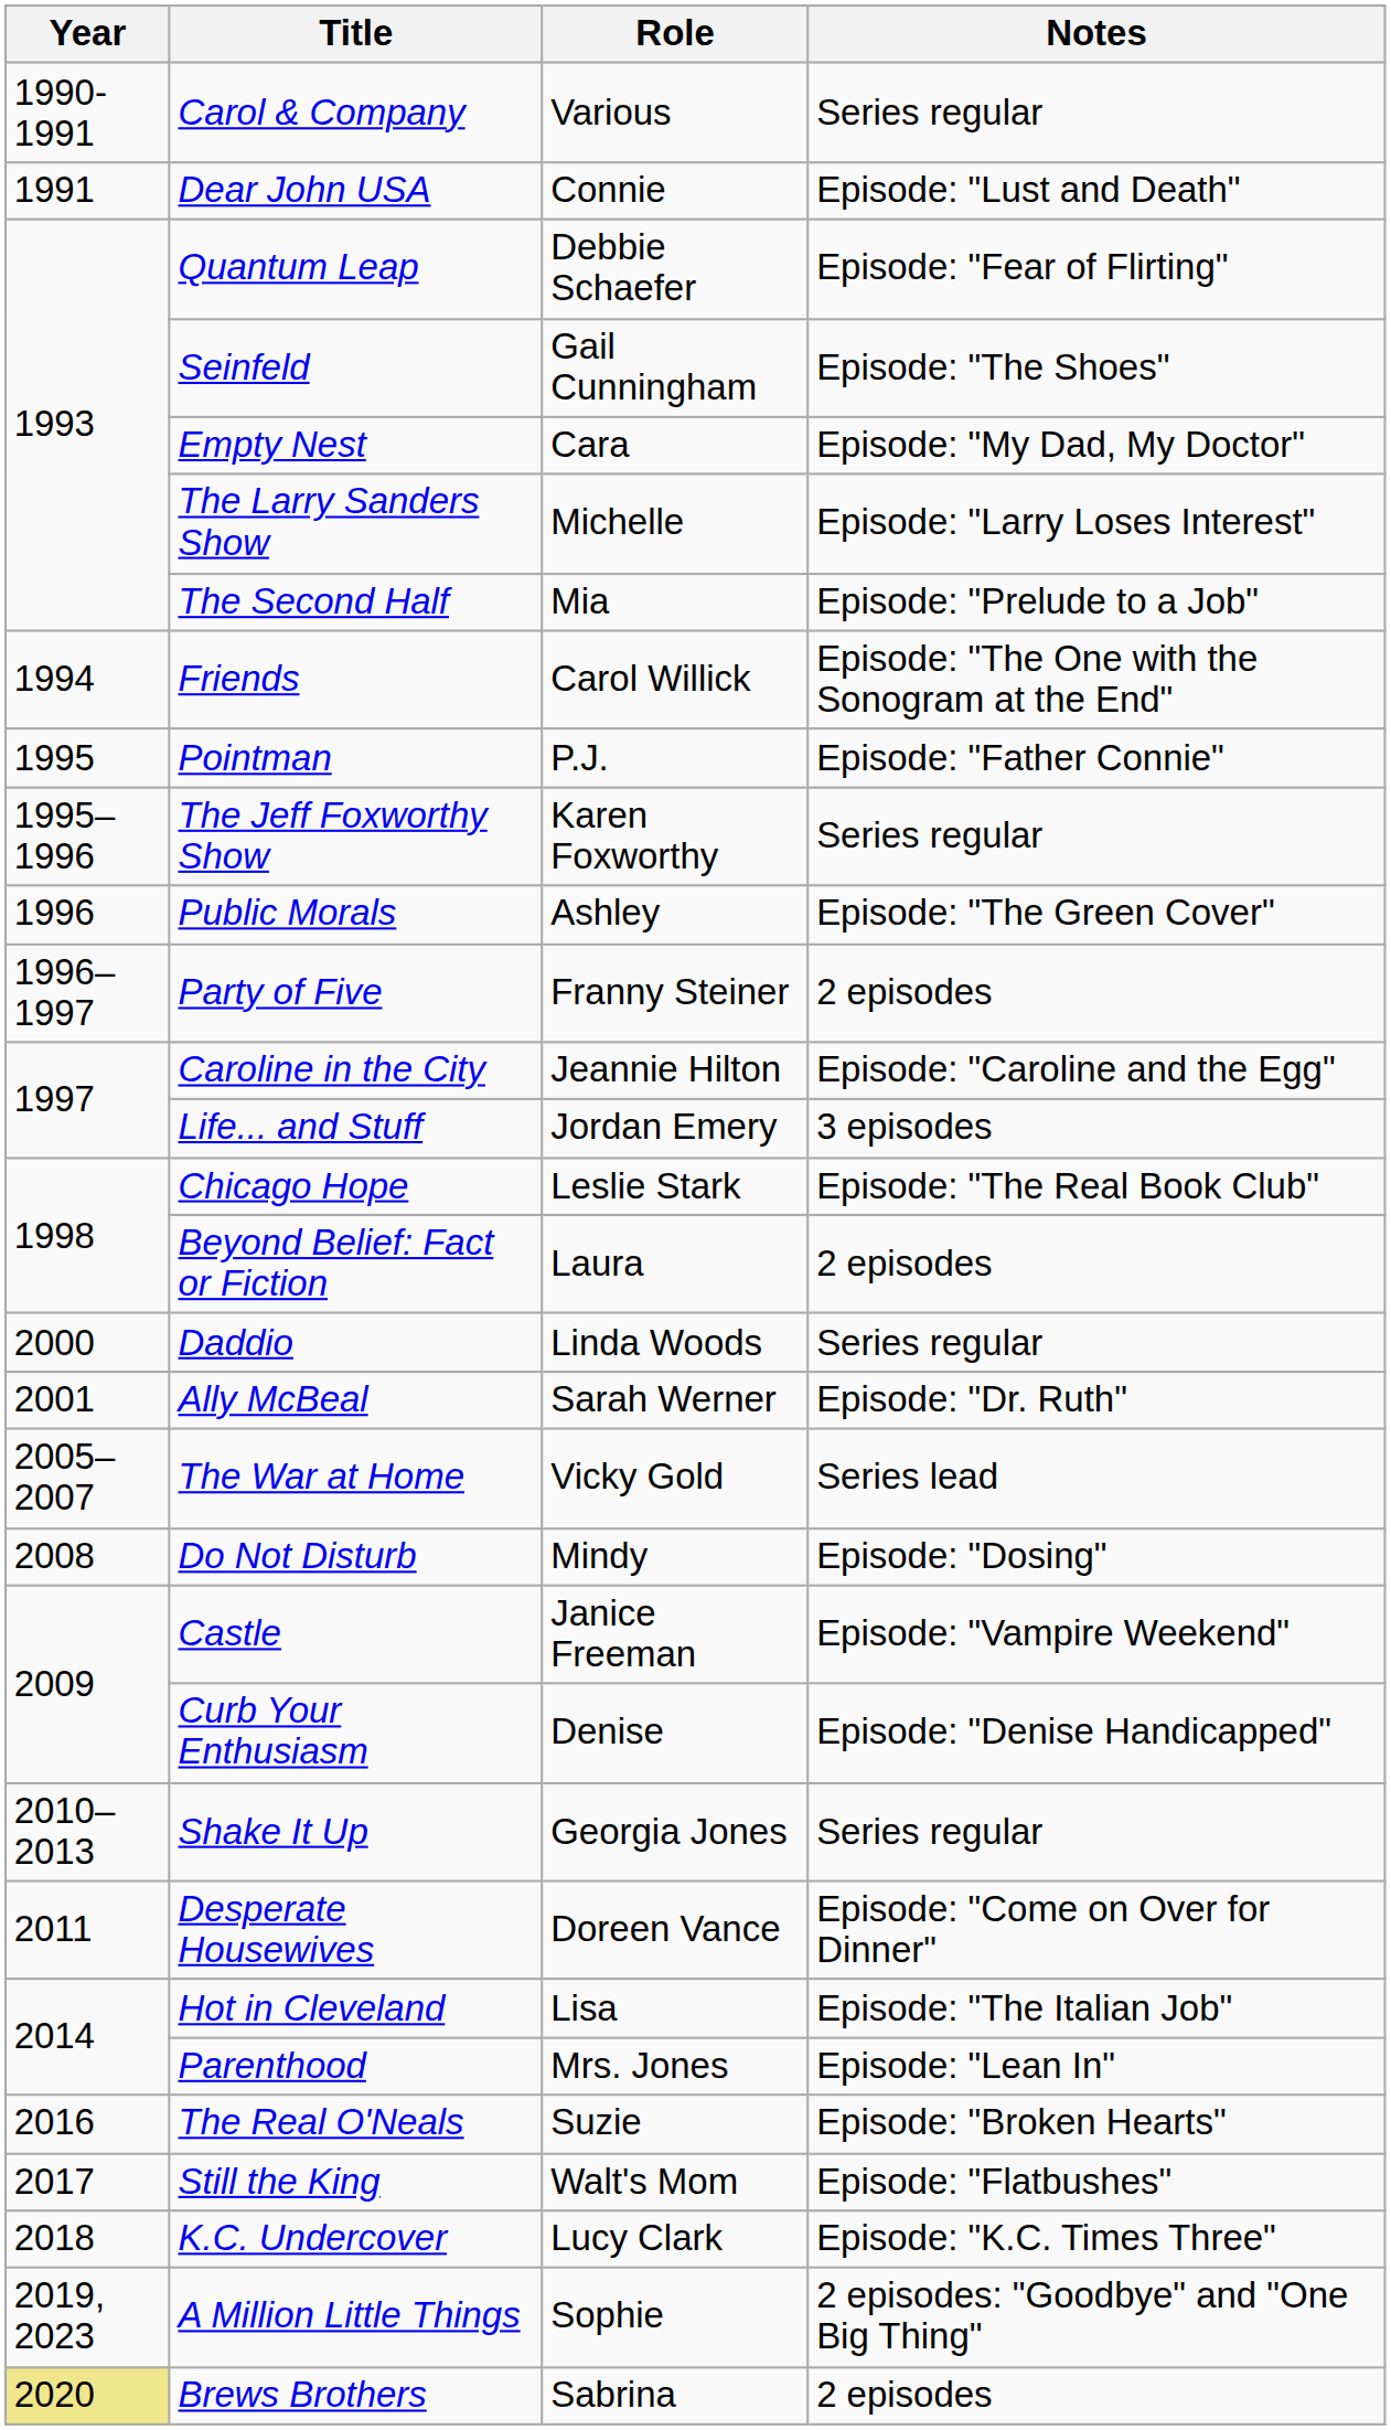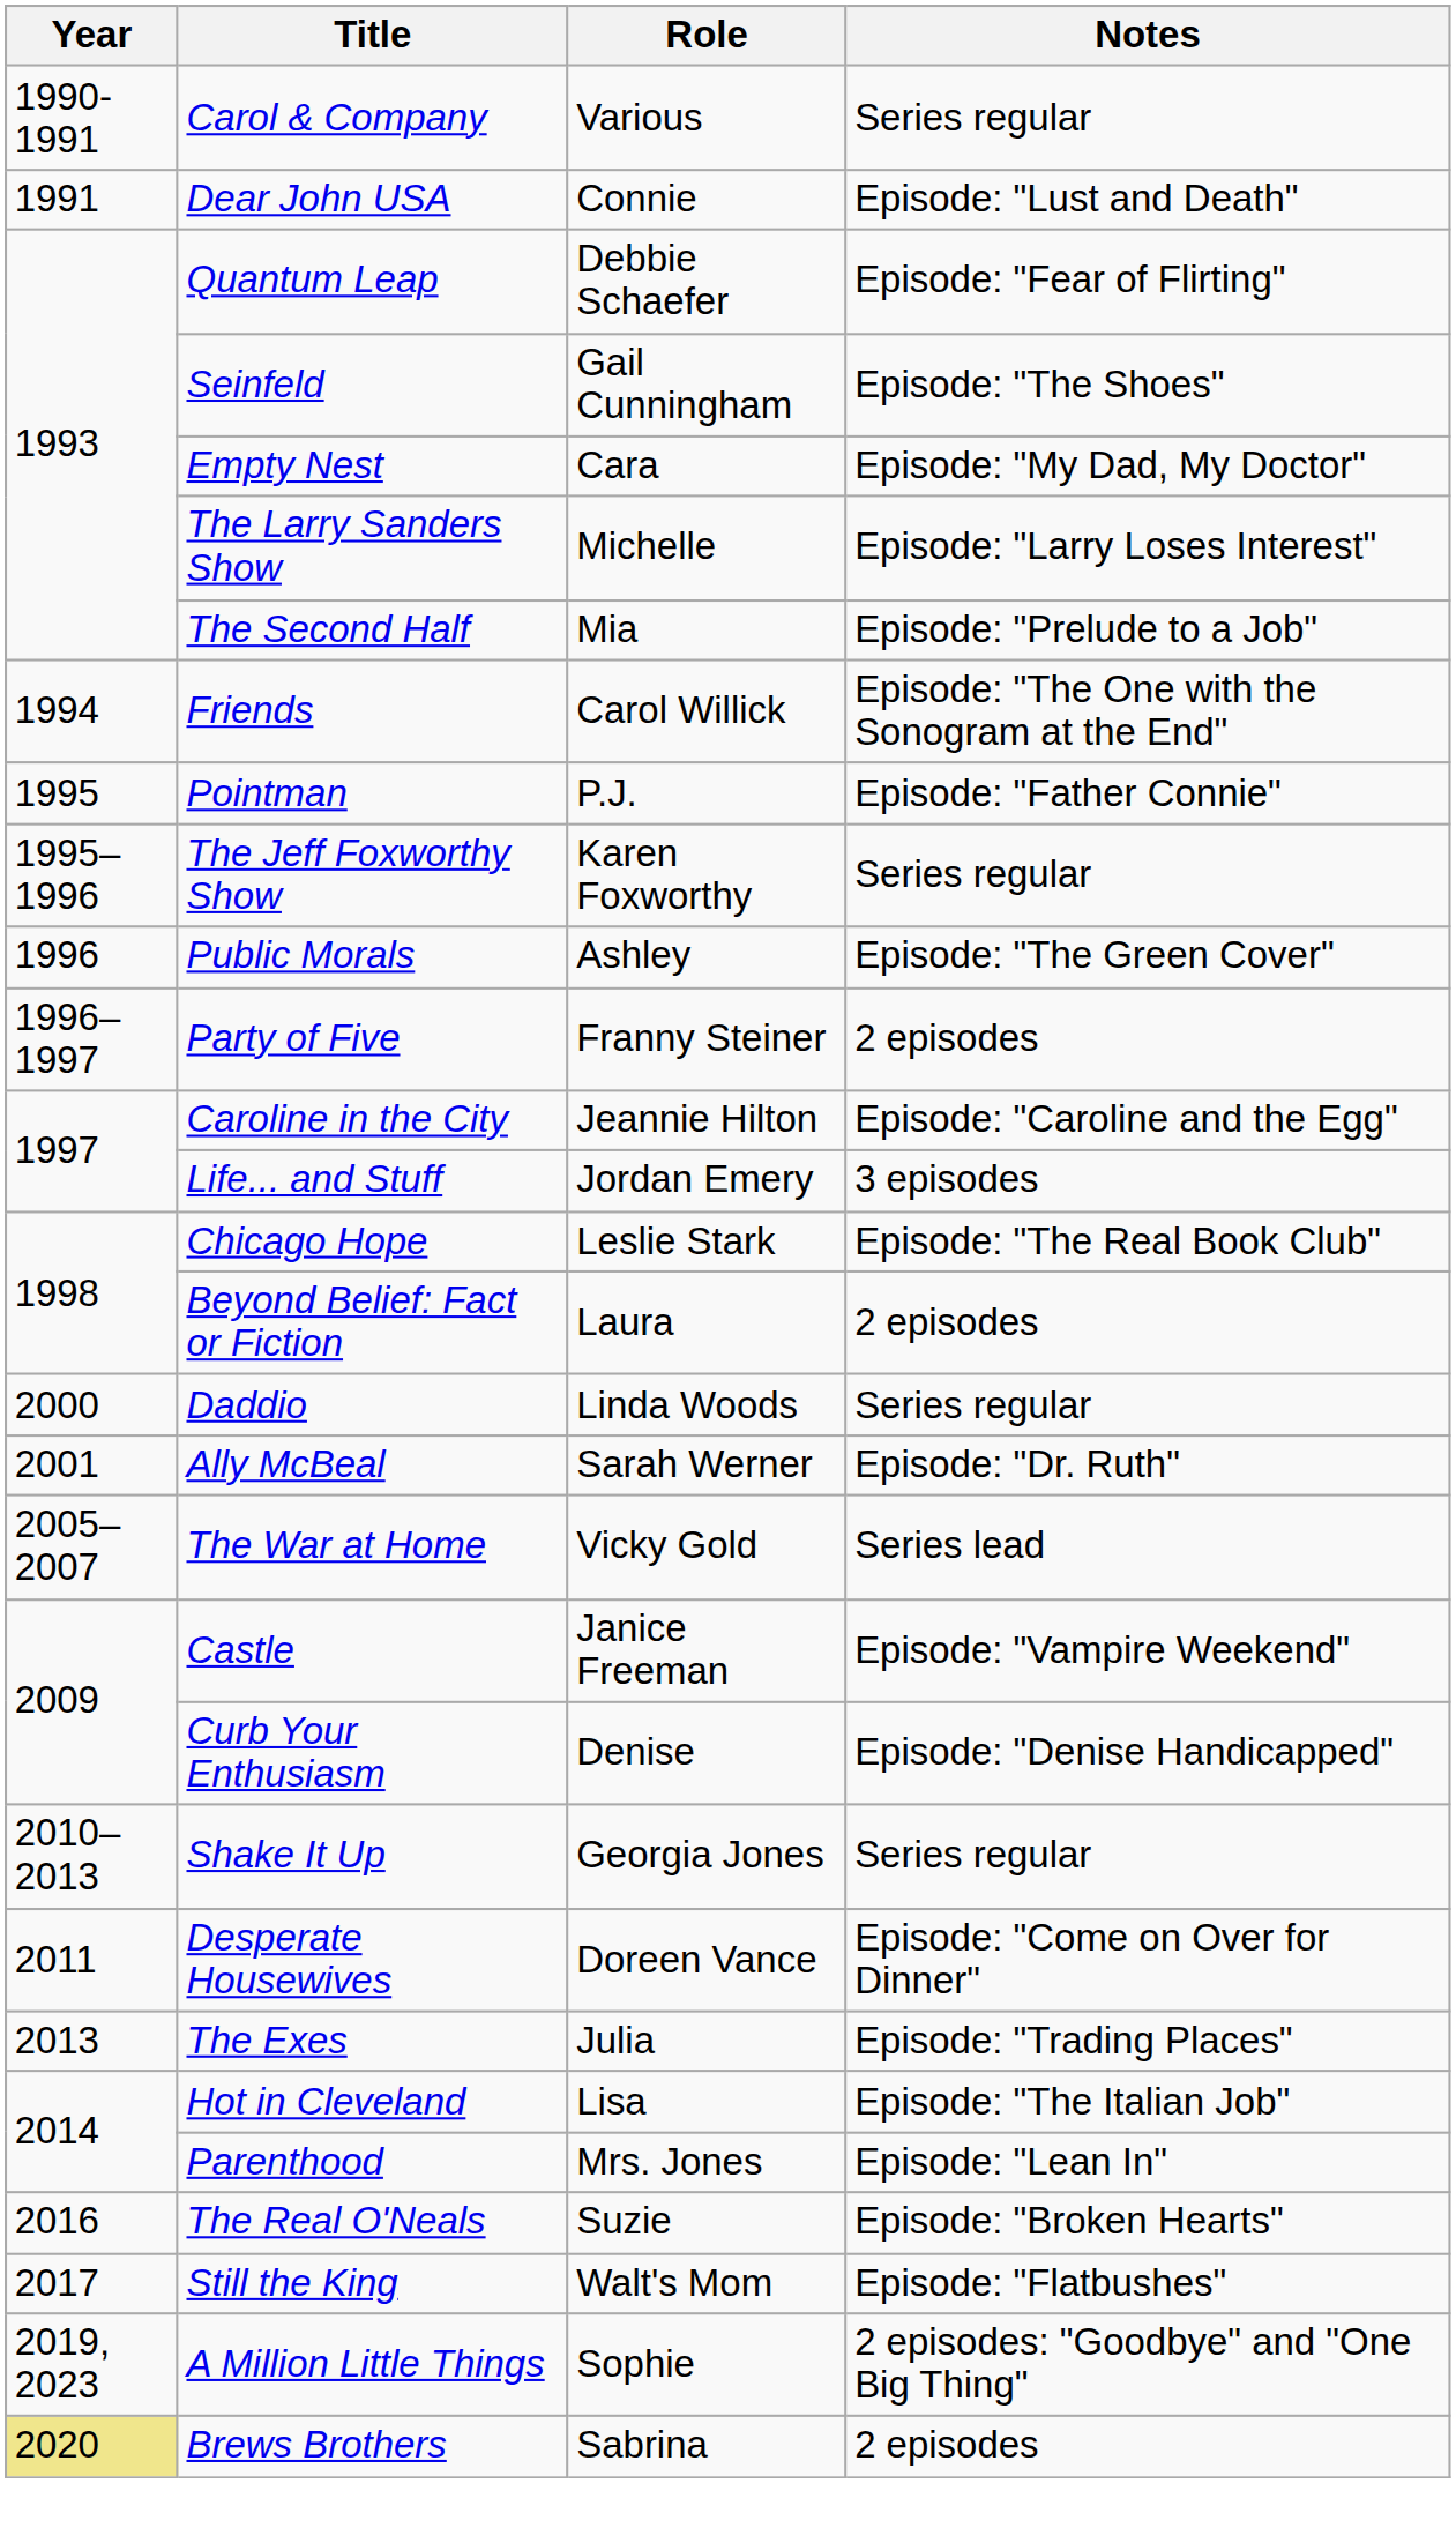 <table class=wikitable>
 <tr>
 <th>Year</th>
 <th>Title</th>
 <th>Role</th>
 <th>Notes</th>
 </tr>
 <tr>
 <td>1990-1991</td>
 <td><em><a href='#'>Carol & Company</a></em></td>
 <td>Various</td>
 <td>Series regular</td>
 </tr>
 <tr>
 <td>1991</td>
 <td><em><a href='#'>Dear John USA</a></em></td>
 <td>Connie</td>
 <td>Episode: "Lust and Death"</td>
 </tr>
 <tr>
 <td rowspan="5">1993</td>
 <td><em><a href='#'>Quantum Leap</a></em></td>
 <td>Debbie Schaefer</td>
 <td>Episode: "Fear of Flirting"</td>
 </tr>
 <tr>
 <td><em><a href='#'>Seinfeld</a></em></td>
 <td>Gail Cunningham</td>
 <td>Episode: "The Shoes"</td>
 </tr>
 <tr>
 <td><em><a href='#'>Empty Nest</a></em></td>
 <td>Cara</td>
 <td>Episode: "My Dad, My Doctor"</td>
 </tr>
 <tr>
 <td><em><a href='#'>The Larry Sanders Show</a></em></td>
 <td>Michelle</td>
 <td>Episode: "Larry Loses Interest"</td>
 </tr>
 <tr>
 <td><em><a href='#'>The Second Half</a></em></td>
 <td>Mia</td>
 <td>Episode: "Prelude to a Job"</td>
 </tr>
 <tr>
 <td>1994</td>
 <td><em><a href='#'>Friends</a></em></td>
 <td>Carol Willick</td>
 <td>Episode: "The One with the Sonogram at the End"</td>
 </tr>
 <tr>
 <td>1995</td>
 <td><em><a href='#'>Pointman</a></em></td>
 <td>P.J.</td>
 <td>Episode: "Father Connie"</td>
 </tr>
 <tr>
 <td>1995–1996</td>
 <td><em><a href='#'>The Jeff Foxworthy Show</a></em></td>
 <td>Karen Foxworthy</td>
 <td>Series regular</td>
 </tr>
 <tr>
 <td>1996</td>
 <td><em><a href='#'>Public Morals</a></em></td>
 <td>Ashley</td>
 <td>Episode: "The Green Cover"</td>
 </tr>
 <tr>
 <td>1996–1997</td>
 <td><em><a href='#'>Party of Five</a></em></td>
 <td>Franny Steiner</td>
 <td>2 episodes</td>
 </tr>
 <tr>
 <td rowspan="2">1997</td>
 <td><em><a href='#'>Caroline in the City</a></em></td>
 <td>Jeannie Hilton</td>
 <td>Episode: "Caroline and the Egg"</td>
 </tr>
 <tr>
 <td><em><a href='#'>Life... and Stuff</a></em></td>
 <td>Jordan Emery</td>
 <td>3 episodes</td>
 </tr>
 <tr>
 <td rowspan="2">1998</td>
 <td><em><a href='#'>Chicago Hope</a></em></td>
 <td>Leslie Stark</td>
 <td>Episode: "The Real Book Club"</td>
 </tr>
 <tr>
 <td><em><a href='#'>Beyond Belief: Fact or Fiction</a></em></td>
 <td>Laura</td>
 <td>2 episodes</td>
 </tr>
 <tr>
 <td>2000</td>
 <td><em><a href='#'>Daddio</a></em></td>
 <td>Linda Woods</td>
 <td>Series regular</td>
 </tr>
 <tr>
 <td>2001</td>
 <td><em><a href='#'>Ally McBeal</a></em></td>
 <td>Sarah Werner</td>
 <td>Episode: "Dr. Ruth"</td>
 </tr>
 <tr>
 <td>2005–2007</td>
 <td><em><a href='#'>The War at Home</a></em></td>
 <td>Vicky Gold</td>
 <td>Series lead</td>
 </tr>
 <tr>
-<td>2008</td>
-<td><em><a href='#'>Do Not Disturb</a></em></td>
-<td>Mindy</td>
-<td>Episode: "Dosing"</td>
-</tr>
-<tr>
 <td rowspan="2">2009</td>
 <td><em><a href='#'>Castle</a></em></td>
 <td>Janice Freeman</td>
 <td>Episode: "Vampire Weekend"</td>
 </tr>
 <tr>
 <td><em><a href='#'>Curb Your Enthusiasm</a></em></td>
 <td>Denise</td>
 <td>Episode: "Denise Handicapped"</td>
 </tr>
 <tr>
 <td>2010–2013</td>
 <td><em><a href='#'>Shake It Up</a></em></td>
 <td>Georgia Jones</td>
 <td>Series regular</td>
 </tr>
 <tr>
 <td>2011</td>
 <td><em><a href='#'>Desperate Housewives</a></em></td>
 <td>Doreen Vance</td>
 <td>Episode: "Come on Over for Dinner"</td>
+</tr>
+<tr>
+<td>2013</td>
+<td><em><a href='#'>The Exes</a></em></td>
+<td>Julia</td>
+<td>Episode: "Trading Places"</td>
 </tr>
 <tr>
 <td rowspan="2">2014</td>
 <td><em><a href='#'>Hot in Cleveland</a></em></td>
 <td>Lisa</td>
 <td>Episode: "The Italian Job"</td>
 </tr>
 <tr>
 <td><em><a href='#'>Parenthood</a></em></td>
 <td>Mrs. Jones</td>
 <td>Episode: "Lean In"</td>
 </tr>
 <tr>
 <td>2016</td>
 <td><em><a href='#'>The Real O'Neals</a></em></td>
 <td>Suzie</td>
 <td>Episode: "Broken Hearts"</td>
 </tr>
 <tr>
 <td>2017</td>
 <td><em><a href='#'>Still the King</a></em></td>
 <td>Walt's Mom</td>
 <td>Episode: "Flatbushes"</td>
 </tr>
 <tr>
-<td>2018</td>
-<td><em><a href='#'>K.C. Undercover</a></em></td>
-<td>Lucy Clark</td>
-<td>Episode: "K.C. Times Three"</td>
-</tr>
-<tr>
 <td>2019, 2023</td>
 <td><em><a href='#'>A Million Little Things</a></em></td>
 <td>Sophie</td>
 <td>2 episodes: "Goodbye" and "One Big Thing"</td>
 </tr>
 <tr>
 <td style="background: khaki;">2020</td>
 <td><em><a href='#'>Brews Brothers</a></em></td>
 <td>Sabrina</td>
 <td>2 episodes</td>
 </tr>
 </table>
